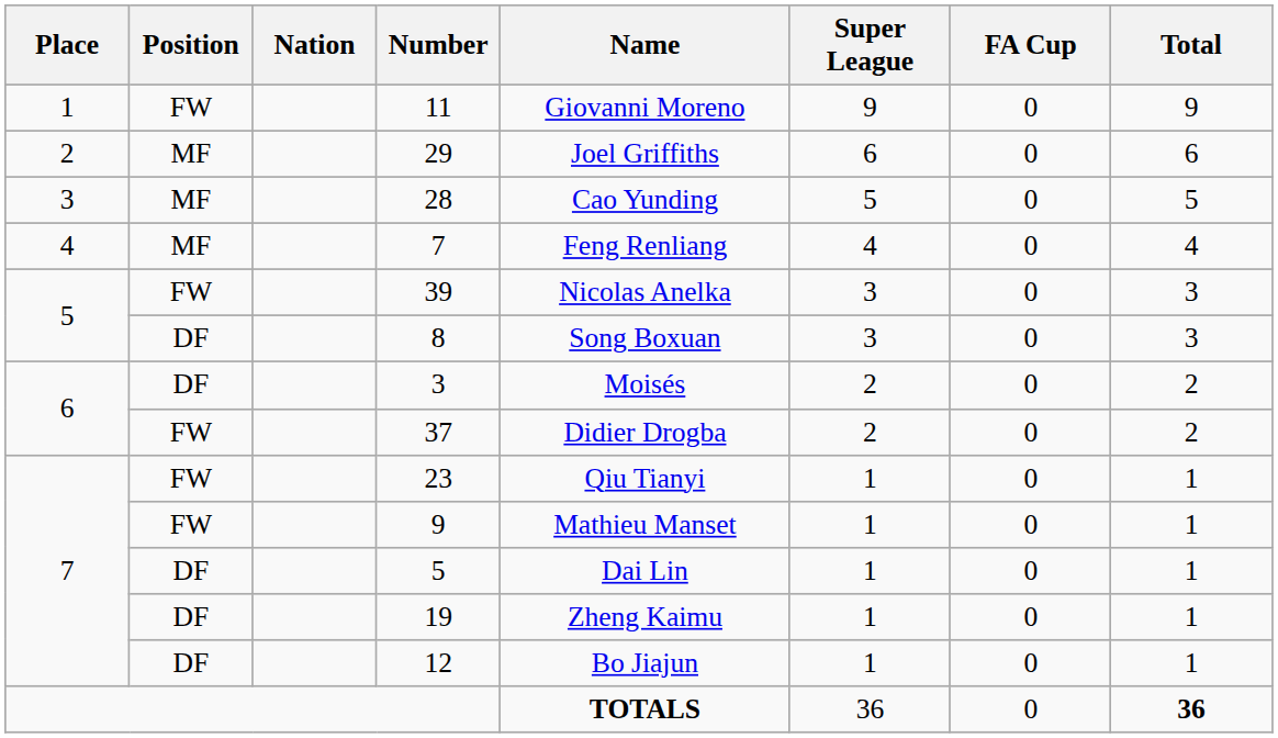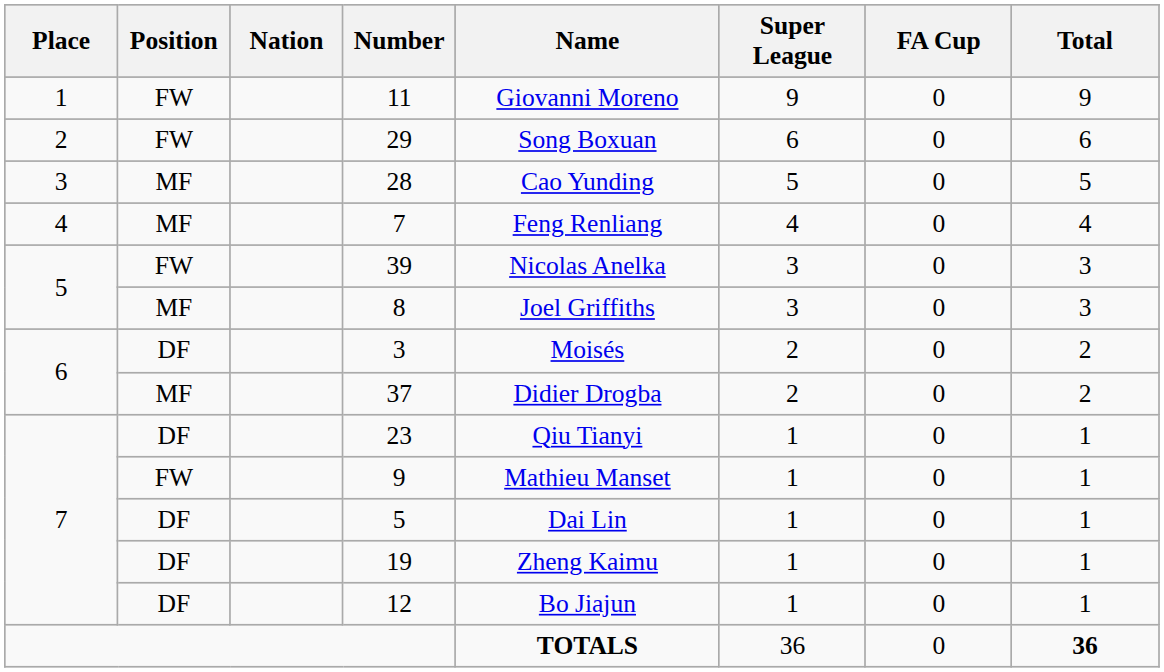 <table class="wikitable" style="font-size: 95%; text-align: center;">
 <tr>
 <th width=60>Place</th>
 <th width=60>Position</th>
 <th width=60>Nation</th>
 <th width=60>Number</th>
 <th width=150>Name</th>
 <th width=80>Super League</th>
 <th width=80>FA Cup</th>
 <th width=80>Total</th>
 </tr>
 <tr>
 <td>1</td>
 <td>FW</td>
 <td></td>
 <td>11</td>
 <td><a href='#'>Giovanni Moreno</a></td>
 <td>9</td>
 <td>0</td>
 <td>9</td>
 </tr>
 <tr>
 <td>2</td>
-<td>MF</td>
+<td>FW</td>
 <td></td>
 <td>29</td>
-<td><a href='#'>Joel Griffiths</a></td>
+<td><a href='#'>Song Boxuan</a></td>
 <td>6</td>
 <td>0</td>
 <td>6</td>
 </tr>
 <tr>
 <td>3</td>
 <td>MF</td>
 <td></td>
 <td>28</td>
 <td><a href='#'>Cao Yunding</a></td>
 <td>5</td>
 <td>0</td>
 <td>5</td>
 </tr>
 <tr>
 <td>4</td>
 <td>MF</td>
 <td></td>
 <td>7</td>
 <td><a href='#'>Feng Renliang</a></td>
 <td>4</td>
 <td>0</td>
 <td>4</td>
 </tr>
 <tr>
 <td rowspan="2">5</td>
 <td>FW</td>
 <td></td>
 <td>39</td>
 <td><a href='#'>Nicolas Anelka</a></td>
 <td>3</td>
 <td>0</td>
 <td>3</td>
 </tr>
 <tr>
-<td>DF</td>
+<td>MF</td>
 <td></td>
 <td>8</td>
-<td><a href='#'>Song Boxuan</a></td>
+<td><a href='#'>Joel Griffiths</a></td>
 <td>3</td>
 <td>0</td>
 <td>3</td>
 </tr>
 <tr>
 <td rowspan="2">6</td>
 <td>DF</td>
 <td></td>
 <td>3</td>
 <td><a href='#'>Moisés</a></td>
 <td>2</td>
 <td>0</td>
 <td>2</td>
 </tr>
 <tr>
-<td>FW</td>
+<td>MF</td>
 <td></td>
 <td>37</td>
 <td><a href='#'>Didier Drogba</a></td>
 <td>2</td>
 <td>0</td>
 <td>2</td>
 </tr>
 <tr>
 <td rowspan="5">7</td>
-<td>FW</td>
+<td>DF</td>
 <td></td>
 <td>23</td>
 <td><a href='#'>Qiu Tianyi</a></td>
 <td>1</td>
 <td>0</td>
 <td>1</td>
 </tr>
 <tr>
 <td>FW</td>
 <td></td>
 <td>9</td>
 <td><a href='#'>Mathieu Manset</a></td>
 <td>1</td>
 <td>0</td>
 <td>1</td>
 </tr>
 <tr>
 <td>DF</td>
 <td></td>
 <td>5</td>
 <td><a href='#'>Dai Lin</a></td>
 <td>1</td>
 <td>0</td>
 <td>1</td>
 </tr>
 <tr>
 <td>DF</td>
 <td></td>
 <td>19</td>
 <td><a href='#'>Zheng Kaimu</a></td>
 <td>1</td>
 <td>0</td>
 <td>1</td>
 </tr>
 <tr>
 <td>DF</td>
 <td></td>
 <td>12</td>
 <td><a href='#'>Bo Jiajun</a></td>
 <td>1</td>
 <td>0</td>
 <td>1</td>
 </tr>
 <tr>
 <td colspan="4"></td>
 <td><strong>TOTALS</strong></td>
 <td>36</td>
 <td>0</td>
 <td><strong>36</strong></td>
 </tr>
 </table>
